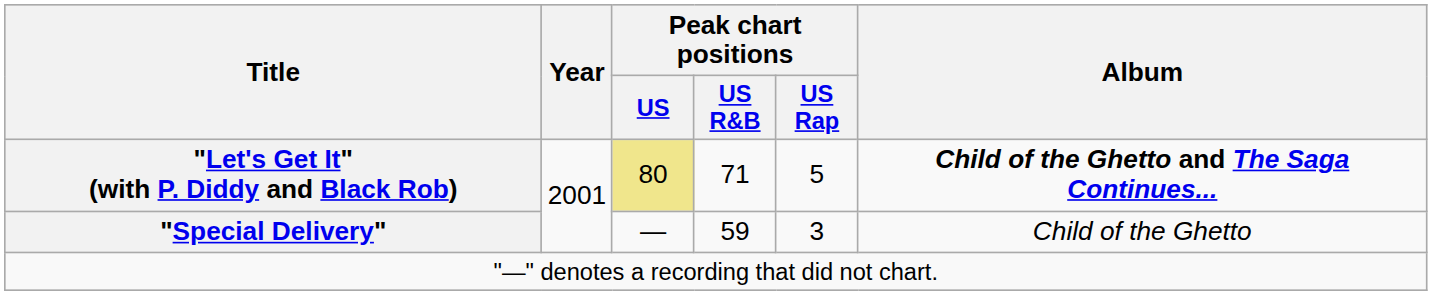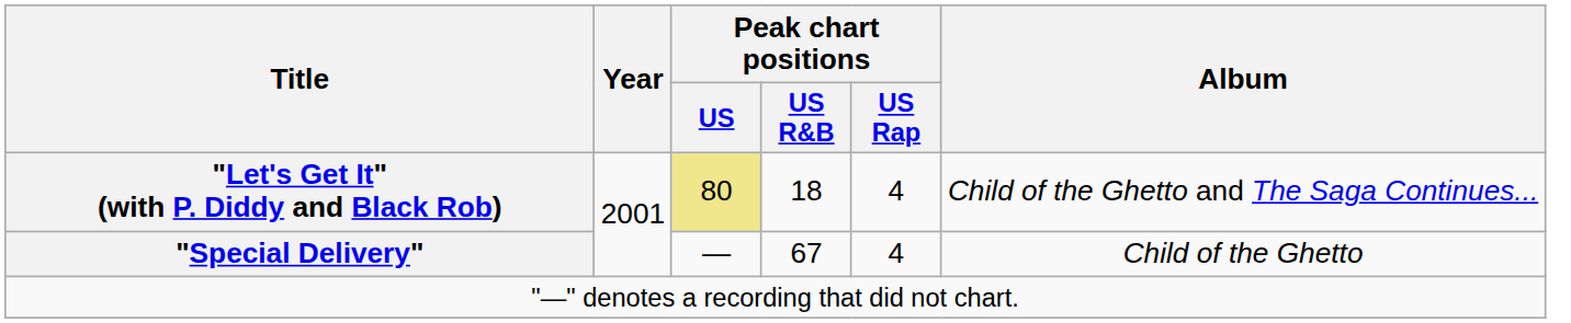 <table class="wikitable plainrowheaders" style="text-align:center;">
 <tr>
 <th scope="col" rowspan="2" style="width:20em;">Title</th>
 <th scope="col" rowspan="2">Year</th>
 <th scope="col" colspan="3">Peak chart positions</th>
 <th scope="col" rowspan="2">Album</th>
 </tr>
 <tr>
 <th scope="col" style="width:3em;font-size:90%;"><a href='#'>US</a><br></th>
 <th scope="col" style="width:3em;font-size:90%;"><a href='#'>US<br>R&B</a><br></th>
 <th scope="col" style="width:3em;font-size:90%;"><a href='#'>US<br>Rap</a><br></th>
 </tr>
 <tr>
 <th scope="row">"<a href='#'>Let's Get It</a>"<br><span>(with <a href='#'>P. Diddy</a> and <a href='#'>Black Rob</a>)</span></th>
 <td rowspan="2">2001</td>
 <td style="background: khaki;">80</td>
-<td>71</td>
-<td>5</td>
-<td><strong><em>Child of the Ghetto</em> and <em><a href='#'>The Saga Continues...</a></em></strong></td>
+<td>18</td>
+<td>4</td>
+<td><em>Child of the Ghetto</em> and <em><a href='#'>The Saga Continues...</a></em></td>
 </tr>
 <tr>
 <th scope="row">"<a href='#'>Special Delivery</a>"</th>
 <td>—</td>
-<td>59</td>
-<td>3</td>
+<td>67</td>
+<td>4</td>
 <td><em>Child of the Ghetto</em></td>
 </tr>
 <tr>
 <td colspan="14" style="font-size:90%">"—" denotes a recording that did not chart.</td>
 </tr>
 </table>
